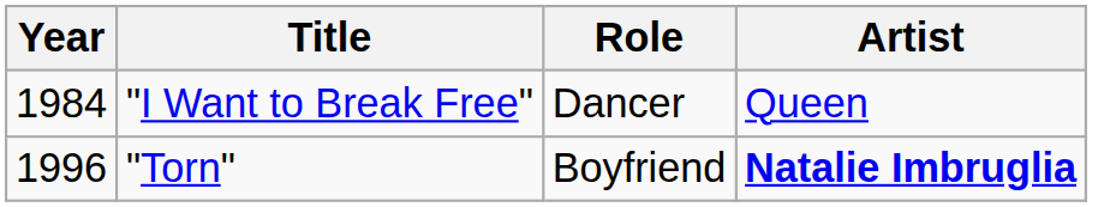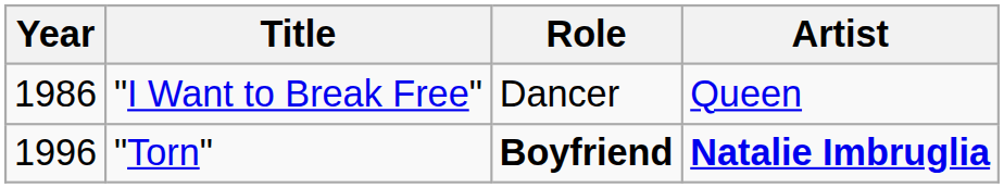 <table class="wikitable">
 <tr>
 <th>Year</th>
 <th>Title</th>
 <th>Role</th>
 <th>Artist</th>
 </tr>
 <tr>
-<td>1984</td>
+<td>1986</td>
 <td>"<a href='#'>I Want to Break Free</a>"</td>
 <td>Dancer</td>
 <td><a href='#'>Queen</a></td>
 </tr>
 <tr>
 <td>1996</td>
 <td>"<a href='#'>Torn</a>"</td>
-<td>Boyfriend</td>
+<td><strong>Boyfriend</strong></td>
 <td><strong><a href='#'>Natalie Imbruglia</a></strong></td>
 </tr>
 </table>
